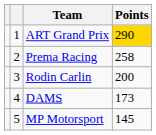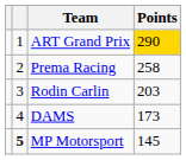 <table class="wikitable" style="font-size: 85%;">
 <tr>
 <th></th>
 <th></th>
 <th>Team</th>
 <th>Points</th>
 </tr>
 <tr>
 <td align="left"></td>
 <td align="center">1</td>
 <td> <a href='#'>ART Grand Prix</a></td>
 <td style="background: gold;">290</td>
 </tr>
 <tr>
 <td align="left"></td>
 <td align="center">2</td>
 <td> <a href='#'>Prema Racing</a></td>
 <td>258</td>
 </tr>
 <tr>
 <td align="left"></td>
 <td align="center">3</td>
 <td> <a href='#'>Rodin Carlin</a></td>
-<td>200</td>
+<td>203</td>
 </tr>
 <tr>
 <td align="left"></td>
 <td align="center">4</td>
 <td> <a href='#'>DAMS</a></td>
 <td>173</td>
 </tr>
 <tr>
 <td align="left"></td>
-<td align="center">5</td>
+<td align="center"><strong>5</strong></td>
 <td> <a href='#'>MP Motorsport</a></td>
 <td>145</td>
 </tr>
 </table>
